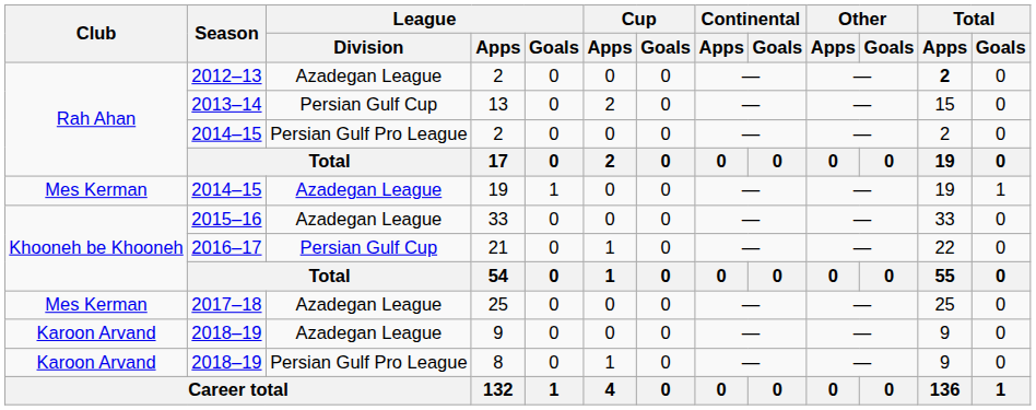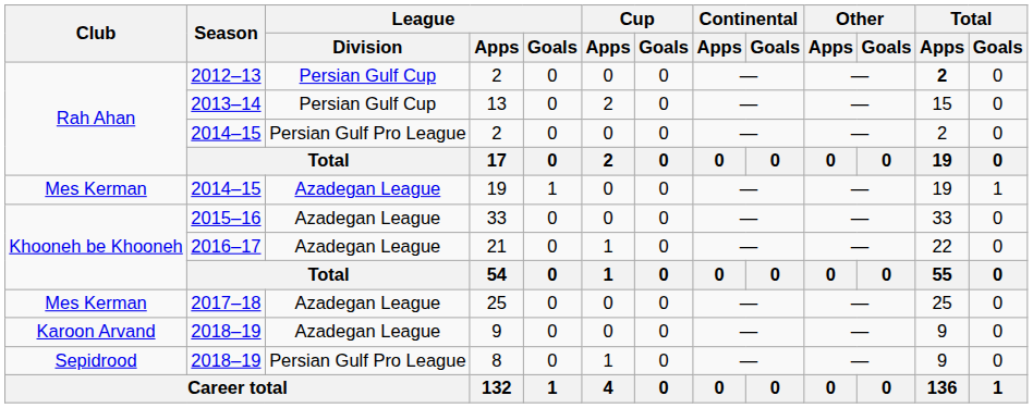 <table class="wikitable" style="text-align: center;">
 <tr>
 <th rowspan=2>Club</th>
 <th rowspan=2>Season</th>
 <th colspan=3>League</th>
 <th colspan=2>Cup</th>
 <th colspan=2>Continental</th>
 <th colspan=2>Other</th>
 <th colspan=2>Total</th>
 </tr>
 <tr>
 <th>Division</th>
 <th>Apps</th>
 <th>Goals</th>
 <th>Apps</th>
 <th>Goals</th>
 <th>Apps</th>
 <th>Goals</th>
 <th>Apps</th>
 <th>Goals</th>
 <th>Apps</th>
 <th>Goals</th>
 </tr>
 <tr>
 <td rowspan=4><a href='#'>Rah Ahan</a></td>
 <td><a href='#'>2012–13</a></td>
-<td>Azadegan League</td>
+<td><a href='#'>Persian Gulf Cup</a></td>
 <td>2</td>
 <td>0</td>
 <td>0</td>
 <td>0</td>
 <td colspan=2>—</td>
 <td colspan=2>—</td>
 <td><strong>2</strong></td>
 <td>0</td>
 </tr>
 <tr>
 <td><a href='#'>2013–14</a></td>
 <td>Persian Gulf Cup</td>
 <td>13</td>
 <td>0</td>
 <td>2</td>
 <td>0</td>
 <td colspan=2>—</td>
 <td colspan=2>—</td>
 <td>15</td>
 <td>0</td>
 </tr>
 <tr>
 <td><a href='#'>2014–15</a></td>
 <td>Persian Gulf Pro League</td>
 <td>2</td>
 <td>0</td>
 <td>0</td>
 <td>0</td>
 <td colspan=2>—</td>
 <td colspan=2>—</td>
 <td>2</td>
 <td>0</td>
 </tr>
 <tr>
 <th colspan=2>Total</th>
 <th>17</th>
 <th>0</th>
 <th>2</th>
 <th>0</th>
 <th>0</th>
 <th>0</th>
 <th>0</th>
 <th>0</th>
 <th>19</th>
 <th>0</th>
 </tr>
 <tr>
 <td><a href='#'>Mes Kerman</a></td>
 <td><a href='#'>2014–15</a></td>
 <td><a href='#'>Azadegan League</a></td>
 <td>19</td>
 <td>1</td>
 <td>0</td>
 <td>0</td>
 <td colspan=2>—</td>
 <td colspan=2>—</td>
 <td>19</td>
 <td>1</td>
 </tr>
 <tr>
 <td rowspan=3><a href='#'>Khooneh be Khooneh</a></td>
 <td><a href='#'>2015–16</a></td>
 <td>Azadegan League</td>
 <td>33</td>
 <td>0</td>
 <td>0</td>
 <td>0</td>
 <td colspan=2>—</td>
 <td colspan=2>—</td>
 <td>33</td>
 <td>0</td>
 </tr>
 <tr>
 <td><a href='#'>2016–17</a></td>
-<td><a href='#'>Persian Gulf Cup</a></td>
+<td>Azadegan League</td>
 <td>21</td>
 <td>0</td>
 <td>1</td>
 <td>0</td>
 <td colspan=2>—</td>
 <td colspan=2>—</td>
 <td>22</td>
 <td>0</td>
 </tr>
 <tr>
 <th colspan=2>Total</th>
 <th>54</th>
 <th>0</th>
 <th>1</th>
 <th>0</th>
 <th>0</th>
 <th>0</th>
 <th>0</th>
 <th>0</th>
 <th>55</th>
 <th>0</th>
 </tr>
 <tr>
 <td><a href='#'>Mes Kerman</a></td>
 <td><a href='#'>2017–18</a></td>
 <td>Azadegan League</td>
 <td>25</td>
 <td>0</td>
 <td>0</td>
 <td>0</td>
 <td colspan=2>—</td>
 <td colspan=2>—</td>
 <td>25</td>
 <td>0</td>
 </tr>
 <tr>
 <td><a href='#'>Karoon Arvand</a></td>
 <td><a href='#'>2018–19</a></td>
 <td>Azadegan League</td>
 <td>9</td>
 <td>0</td>
 <td>0</td>
 <td>0</td>
 <td colspan=2>—</td>
 <td colspan=2>—</td>
 <td>9</td>
 <td>0</td>
 </tr>
 <tr>
-<td><a href='#'>Karoon Arvand</a></td>
+<td><a href='#'>Sepidrood</a></td>
 <td><a href='#'>2018–19</a></td>
 <td>Persian Gulf Pro League</td>
 <td>8</td>
 <td>0</td>
 <td>1</td>
 <td>0</td>
 <td colspan=2>—</td>
 <td colspan=2>—</td>
 <td>9</td>
 <td>0</td>
 </tr>
 <tr>
 <th colspan=3>Career total</th>
 <th>132</th>
 <th>1</th>
 <th>4</th>
 <th>0</th>
 <th>0</th>
 <th>0</th>
 <th>0</th>
 <th>0</th>
 <th>136</th>
 <th>1</th>
 </tr>
 </table>
